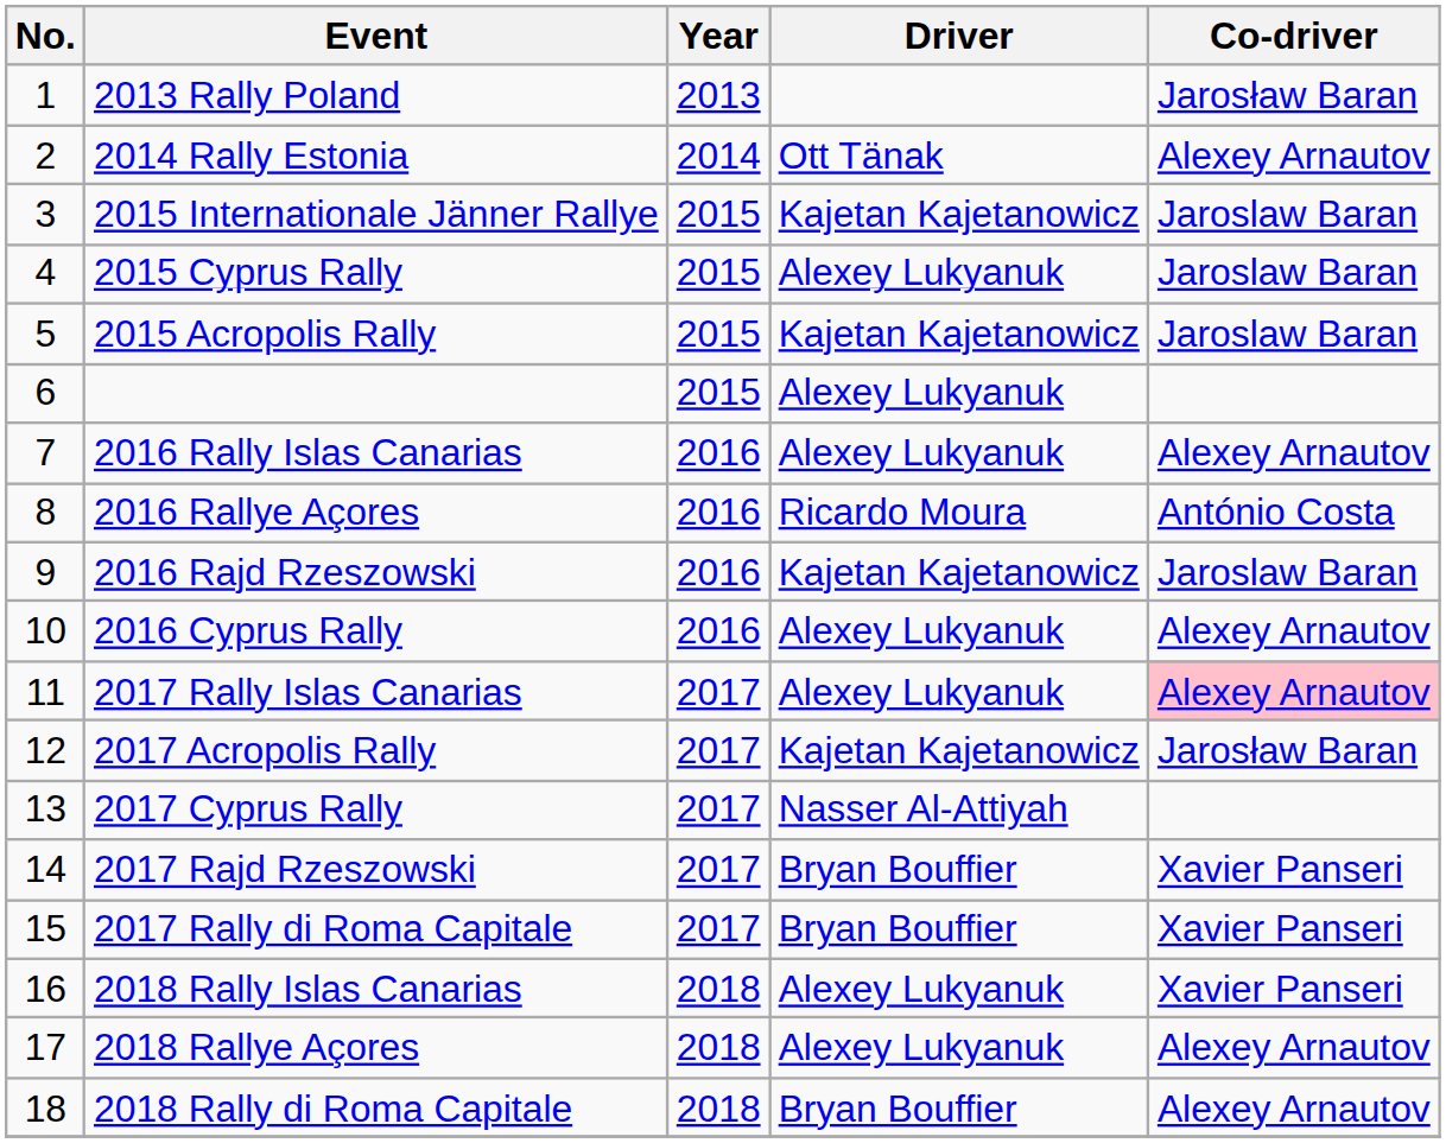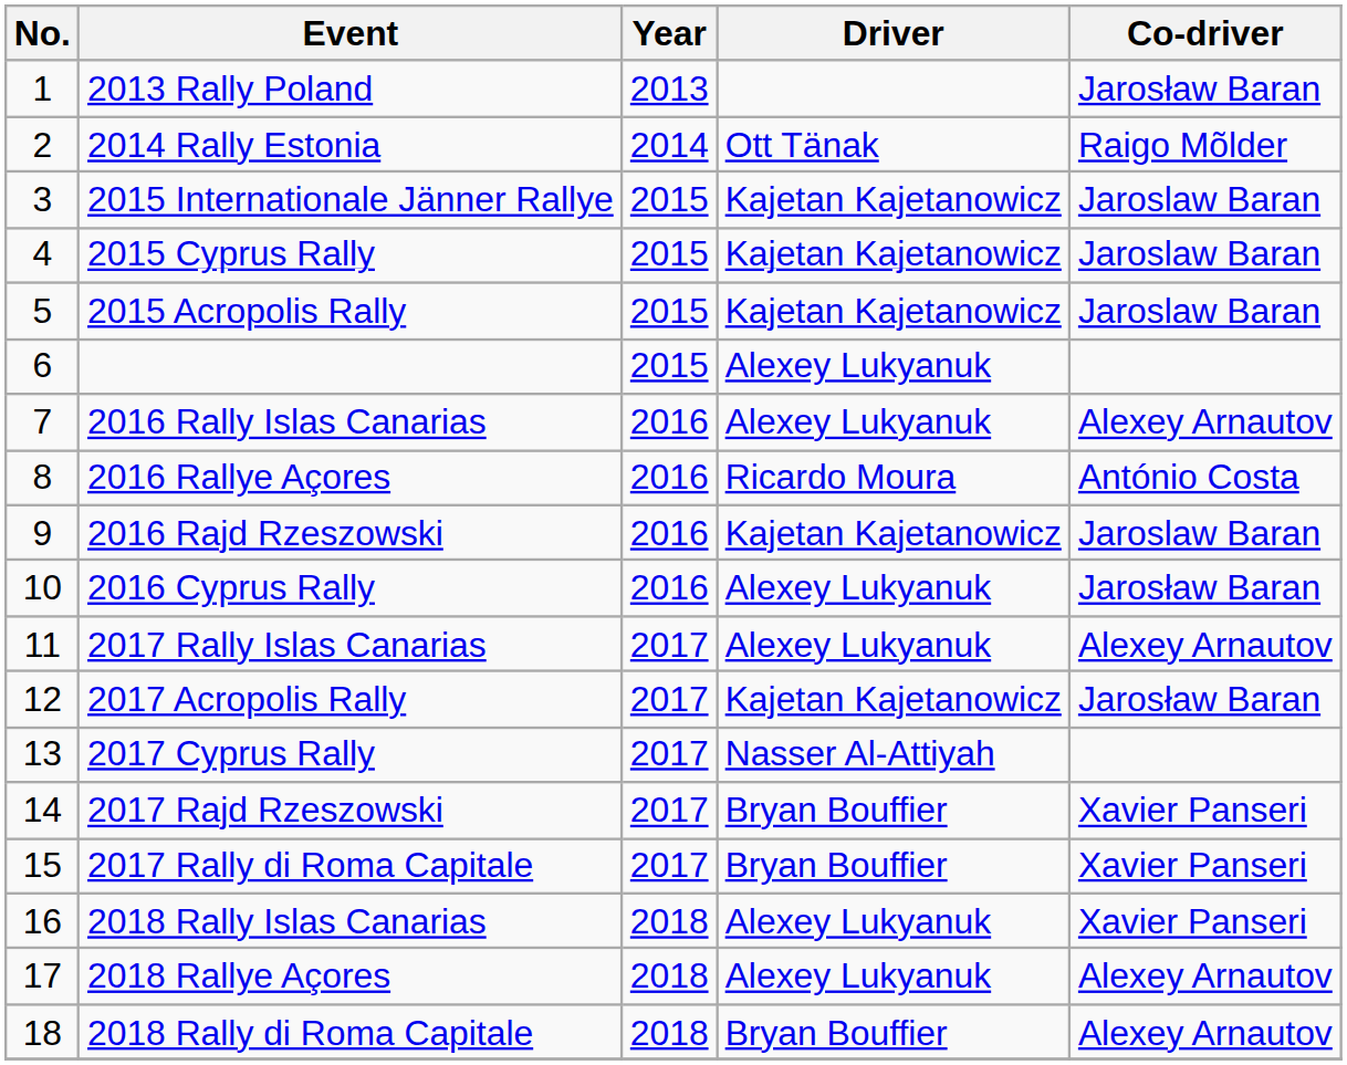 <table class="wikitable" style="font-size: 85%; ">
 <tr>
 <th>No.</th>
 <th>Event</th>
 <th>Year</th>
 <th>Driver</th>
 <th>Co-driver</th>
 </tr>
 <tr>
 <td align="center">1</td>
 <td> <a href='#'>2013 Rally Poland</a></td>
 <td align="center"><a href='#'>2013</a></td>
 <td></td>
 <td> <a href='#'>Jarosław Baran</a></td>
 </tr>
 <tr>
 <td align="center">2</td>
 <td> <a href='#'>2014 Rally Estonia</a></td>
 <td align="center"><a href='#'>2014</a></td>
 <td> <a href='#'>Ott Tänak</a></td>
-<td> <a href='#'>Alexey Arnautov</a></td>
+<td> <a href='#'>Raigo Mõlder</a></td>
 </tr>
 <tr>
 <td align="center">3</td>
 <td> <a href='#'>2015 Internationale Jänner Rallye</a></td>
 <td align="center"><a href='#'>2015</a></td>
 <td> <a href='#'>Kajetan Kajetanowicz</a></td>
 <td> <a href='#'>Jaroslaw Baran</a></td>
 </tr>
 <tr>
 <td align="center">4</td>
 <td> <a href='#'>2015 Cyprus Rally</a></td>
 <td align="center"><a href='#'>2015</a></td>
-<td> <a href='#'>Alexey Lukyanuk</a></td>
+<td> <a href='#'>Kajetan Kajetanowicz</a></td>
 <td> <a href='#'>Jaroslaw Baran</a></td>
 </tr>
 <tr>
 <td align="center">5</td>
 <td> <a href='#'>2015 Acropolis Rally</a></td>
 <td align="center"><a href='#'>2015</a></td>
 <td> <a href='#'>Kajetan Kajetanowicz</a></td>
 <td> <a href='#'>Jaroslaw Baran</a></td>
 </tr>
 <tr>
 <td align="center">6</td>
 <td></td>
 <td align="center"><a href='#'>2015</a></td>
 <td> <a href='#'>Alexey Lukyanuk</a></td>
 <td></td>
 </tr>
 <tr>
 <td align="center">7</td>
 <td> <a href='#'>2016 Rally Islas Canarias</a></td>
 <td align="center"><a href='#'>2016</a></td>
 <td> <a href='#'>Alexey Lukyanuk</a></td>
 <td> <a href='#'>Alexey Arnautov</a></td>
 </tr>
 <tr>
 <td align="center">8</td>
 <td> <a href='#'>2016 Rallye Açores</a></td>
 <td align="center"><a href='#'>2016</a></td>
 <td> <a href='#'>Ricardo Moura</a></td>
 <td> <a href='#'>António Costa</a></td>
 </tr>
 <tr>
 <td align="center">9</td>
 <td> <a href='#'>2016 Rajd Rzeszowski</a></td>
 <td align="center"><a href='#'>2016</a></td>
 <td> <a href='#'>Kajetan Kajetanowicz</a></td>
 <td> <a href='#'>Jaroslaw Baran</a></td>
 </tr>
 <tr>
 <td align="center">10</td>
 <td> <a href='#'>2016 Cyprus Rally</a></td>
 <td align="center"><a href='#'>2016</a></td>
 <td> <a href='#'>Alexey Lukyanuk</a></td>
-<td> <a href='#'>Alexey Arnautov</a></td>
+<td> <a href='#'>Jarosław Baran</a></td>
 </tr>
 <tr>
 <td align="center">11</td>
 <td> <a href='#'>2017 Rally Islas Canarias</a></td>
 <td align="center"><a href='#'>2017</a></td>
 <td> <a href='#'>Alexey Lukyanuk</a></td>
-<td style="background: pink;"> <a href='#'>Alexey Arnautov</a></td>
+<td> <a href='#'>Alexey Arnautov</a></td>
 </tr>
 <tr>
 <td align="center">12</td>
 <td> <a href='#'>2017 Acropolis Rally</a></td>
 <td align="center"><a href='#'>2017</a></td>
 <td> <a href='#'>Kajetan Kajetanowicz</a></td>
 <td> <a href='#'>Jarosław Baran</a></td>
 </tr>
 <tr>
 <td align="center">13</td>
 <td> <a href='#'>2017 Cyprus Rally</a></td>
 <td align="center"><a href='#'>2017</a></td>
 <td> <a href='#'>Nasser Al-Attiyah</a></td>
 <td></td>
 </tr>
 <tr>
 <td align="center">14</td>
 <td> <a href='#'>2017 Rajd Rzeszowski</a></td>
 <td align="center"><a href='#'>2017</a></td>
 <td> <a href='#'>Bryan Bouffier</a></td>
 <td> <a href='#'>Xavier Panseri</a></td>
 </tr>
 <tr>
 <td align="center">15</td>
 <td> <a href='#'>2017 Rally di Roma Capitale</a></td>
 <td align="center"><a href='#'>2017</a></td>
 <td> <a href='#'>Bryan Bouffier</a></td>
 <td> <a href='#'>Xavier Panseri</a></td>
 </tr>
 <tr>
 <td align="center">16</td>
 <td> <a href='#'>2018 Rally Islas Canarias</a></td>
 <td align="center"><a href='#'>2018</a></td>
 <td> <a href='#'>Alexey Lukyanuk</a></td>
 <td> <a href='#'>Xavier Panseri</a></td>
 </tr>
 <tr>
 <td align="center">17</td>
 <td> <a href='#'>2018 Rallye Açores</a></td>
 <td align="center"><a href='#'>2018</a></td>
 <td> <a href='#'>Alexey Lukyanuk</a></td>
 <td> <a href='#'>Alexey Arnautov</a></td>
 </tr>
 <tr>
 <td align="center">18</td>
 <td> <a href='#'>2018 Rally di Roma Capitale</a></td>
 <td align="center"><a href='#'>2018</a></td>
 <td> <a href='#'>Bryan Bouffier</a></td>
 <td> <a href='#'>Alexey Arnautov</a></td>
 </tr>
 <tr>
 </tr>
 </table>
